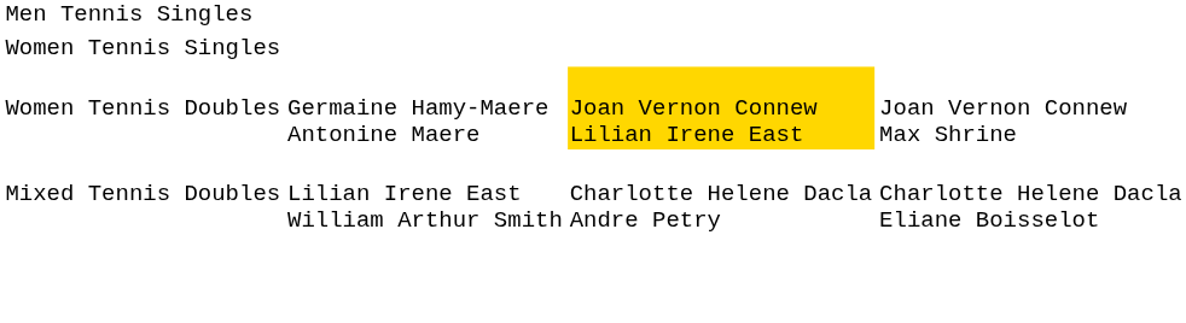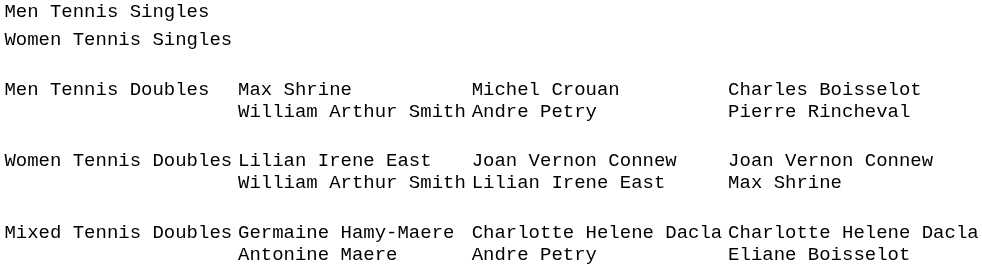 <table>
 <tr>
 <td>Men Tennis Singles</td>
 <td></td>
 <td></td>
 <td></td>
 </tr>
 <tr>
 <td>Women Tennis Singles</td>
 <td></td>
 <td></td>
 <td></td>
 </tr>
 <tr>
+<td>Men Tennis Doubles</td>
+<td><br>Max Shrine<br>William Arthur Smith</td>
+<td><br>Michel Crouan<br>Andre Petry</td>
+<td><br>Charles Boisselot<br>Pierre Rincheval</td>
+</tr>
+<tr>
 <td>Women Tennis Doubles</td>
-<td><br>Germaine Hamy-Maere<br>Antonine Maere</td>
-<td style="background: gold;"><br>Joan Vernon Connew<br>Lilian Irene East</td>
+<td><br>Lilian Irene East<br>William Arthur Smith</td>
+<td><br>Joan Vernon Connew<br>Lilian Irene East</td>
 <td><br>Joan Vernon Connew<br>Max Shrine</td>
 </tr>
 <tr>
 <td>Mixed Tennis Doubles</td>
-<td><br>Lilian Irene East<br>William Arthur Smith</td>
+<td><br>Germaine Hamy-Maere<br>Antonine Maere</td>
 <td><br>Charlotte Helene Dacla<br>Andre Petry</td>
 <td><br>Charlotte Helene Dacla<br>Eliane Boisselot</td>
 </tr>
 </table>
